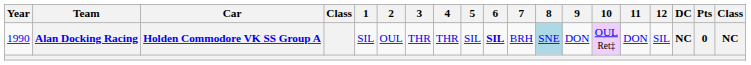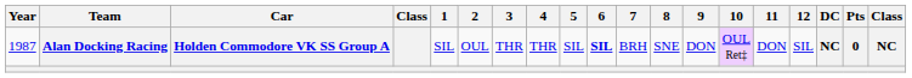 <table class="wikitable" style="text-align:center; font-size:85%">
 <tr>
 <th>Year</th>
 <th>Team</th>
 <th>Car</th>
 <th>Class</th>
 <th>1</th>
 <th>2</th>
 <th>3</th>
 <th>4</th>
 <th>5</th>
 <th>6</th>
 <th>7</th>
 <th>8</th>
 <th>9</th>
 <th>10</th>
 <th>11</th>
 <th>12</th>
 <th>DC</th>
 <th>Pts</th>
 <th>Class</th>
 </tr>
 <tr>
-<td><a href='#'>1990</a></td>
+<td><a href='#'>1987</a></td>
 <th nowrap><a href='#'>Alan Docking Racing</a></th>
 <th nowrap><a href='#'>Holden Commodore VK SS Group A</a></th>
 <th><span></span></th>
 <td><a href='#'>SIL</a></td>
 <td><a href='#'>OUL</a></td>
 <td><a href='#'>THR</a></td>
 <td><a href='#'>THR</a></td>
 <td><a href='#'>SIL</a></td>
 <td><strong><a href='#'>SIL</a></strong></td>
 <td><a href='#'>BRH</a></td>
-<td style="background: lightblue;"><a href='#'>SNE</a></td>
+<td><a href='#'>SNE</a></td>
 <td><a href='#'>DON</a></td>
 <td style="background:#EFCFFF;"><a href='#'>OUL</a><br><small>Ret‡</small></td>
 <td><a href='#'>DON</a></td>
 <td><a href='#'>SIL</a></td>
 <th>NC</th>
 <th>0</th>
 <th>NC</th>
 </tr>
 <tr>
 <th colspan="19"></th>
 </tr>
 </table>
